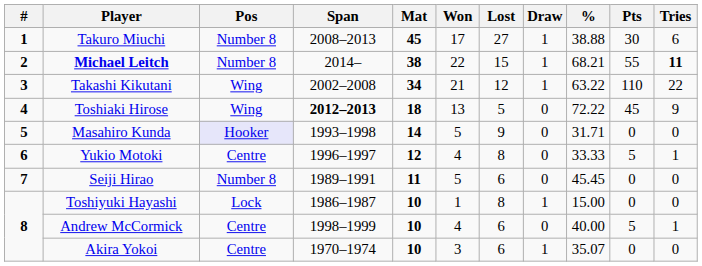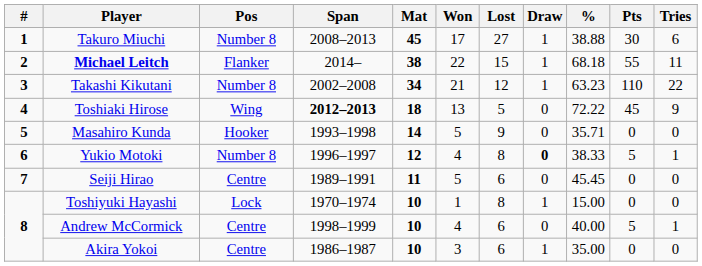 <table class="wikitable" style="font-size:100%; text-align:center;">
 <tr>
 <th style="width:35px;">#</th>
 <th style="width:162px;">Player</th>
 <th style="width:95px;">Pos</th>
 <th style="width:100px;">Span</th>
 <th style="width:40px;">Mat</th>
 <th style="width:40px;">Won</th>
 <th style="width:40px;">Lost</th>
 <th style="width:40px;">Draw</th>
 <th style="width:40px;">%</th>
 <th style="width:40px;">Pts</th>
 <th style="width:40px;">Tries</th>
 </tr>
 <tr>
 <td><strong>1</strong></td>
 <td><a href='#'>Takuro Miuchi</a></td>
 <td><a href='#'>Number 8</a></td>
 <td>2008–2013</td>
 <td><strong>45</strong></td>
 <td>17</td>
 <td>27</td>
 <td>1</td>
 <td>38.88</td>
 <td>30</td>
 <td>6</td>
 </tr>
 <tr>
 <td><strong>2</strong></td>
 <td><strong><a href='#'>Michael Leitch</a></strong></td>
-<td><a href='#'>Number 8</a></td>
+<td><a href='#'>Flanker</a></td>
 <td>2014–</td>
 <td><strong>38</strong></td>
 <td>22</td>
 <td>15</td>
 <td>1</td>
-<td>68.21</td>
+<td>68.18</td>
 <td>55</td>
-<td><strong>11</strong></td>
+<td>11</td>
 </tr>
 <tr>
 <td><strong>3</strong></td>
 <td><a href='#'>Takashi Kikutani</a></td>
-<td><a href='#'>Wing</a></td>
+<td><a href='#'>Number 8</a></td>
 <td>2002–2008</td>
 <td><strong>34</strong></td>
 <td>21</td>
 <td>12</td>
 <td>1</td>
-<td>63.22</td>
+<td>63.23</td>
 <td>110</td>
 <td>22</td>
 </tr>
 <tr>
 <td><strong>4</strong></td>
 <td><a href='#'>Toshiaki Hirose</a></td>
 <td><a href='#'>Wing</a></td>
 <td><strong>2012–2013</strong></td>
 <td><strong>18</strong></td>
 <td>13</td>
 <td>5</td>
 <td>0</td>
 <td>72.22</td>
 <td>45</td>
 <td>9</td>
 </tr>
 <tr>
 <td><strong>5</strong></td>
 <td><a href='#'>Masahiro Kunda</a></td>
-<td style="background: lavender;"><a href='#'>Hooker</a></td>
+<td><a href='#'>Hooker</a></td>
 <td>1993–1998</td>
 <td><strong>14</strong></td>
 <td>5</td>
 <td>9</td>
 <td>0</td>
-<td>31.71</td>
+<td>35.71</td>
 <td>0</td>
 <td>0</td>
 </tr>
 <tr>
 <td><strong>6</strong></td>
 <td><a href='#'>Yukio Motoki</a></td>
-<td><a href='#'>Centre</a></td>
+<td><a href='#'>Number 8</a></td>
 <td>1996–1997</td>
 <td><strong>12</strong></td>
 <td>4</td>
 <td>8</td>
-<td>0</td>
-<td>33.33</td>
+<td><strong>0</strong></td>
+<td>38.33</td>
 <td>5</td>
 <td>1</td>
 </tr>
 <tr>
 <td><strong>7</strong></td>
 <td><a href='#'>Seiji Hirao</a></td>
-<td><a href='#'>Number 8</a></td>
+<td><a href='#'>Centre</a></td>
 <td>1989–1991</td>
 <td><strong>11</strong></td>
 <td>5</td>
 <td>6</td>
 <td>0</td>
 <td>45.45</td>
 <td>0</td>
 <td>0</td>
 </tr>
 <tr>
 <td rowspan=3><strong>8</strong></td>
 <td><a href='#'>Toshiyuki Hayashi</a></td>
 <td><a href='#'>Lock</a></td>
-<td>1986–1987</td>
+<td>1970–1974</td>
 <td><strong>10</strong></td>
 <td>1</td>
 <td>8</td>
 <td>1</td>
 <td>15.00</td>
 <td>0</td>
 <td>0</td>
 </tr>
 <tr>
 <td><a href='#'>Andrew McCormick</a></td>
 <td><a href='#'>Centre</a></td>
 <td>1998–1999</td>
 <td><strong>10</strong></td>
 <td>4</td>
 <td>6</td>
 <td>0</td>
 <td>40.00</td>
 <td>5</td>
 <td>1</td>
 </tr>
 <tr>
 <td><a href='#'>Akira Yokoi</a></td>
 <td><a href='#'>Centre</a></td>
-<td>1970–1974</td>
+<td>1986–1987</td>
 <td><strong>10</strong></td>
 <td>3</td>
 <td>6</td>
 <td>1</td>
-<td>35.07</td>
+<td>35.00</td>
 <td>0</td>
 <td>0</td>
 </tr>
 </table>
